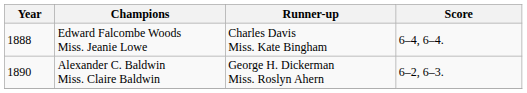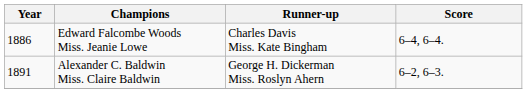 <table class="wikitable">
 <tr>
 <th style="width:60px;">Year</th>
 <th style="width:220px;">Champions</th>
 <th style="width:220px;">Runner-up</th>
 <th style="width:160px;">Score</th>
 </tr>
 <tr>
-<td>1888</td>
+<td>1886</td>
 <td> Edward Falcombe Woods<br> Miss. Jeanie Lowe</td>
 <td> Charles Davis<br> Miss. Kate Bingham</td>
 <td>6–4, 6–4.</td>
 </tr>
 <tr>
-<td>1890</td>
+<td>1891</td>
 <td> Alexander C. Baldwin<br> Miss. Claire Baldwin</td>
 <td> George H. Dickerman <br> Miss. Roslyn Ahern</td>
 <td>6–2, 6–3.</td>
 </tr>
 <tr>
 </tr>
 </table>
